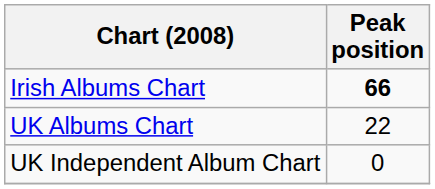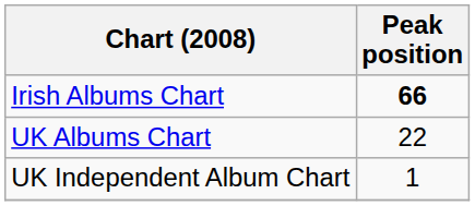 <table class="wikitable sortable">
 <tr>
 <th style="text-align:center;">Chart (2008)</th>
 <th style="text-align:center;">Peak<br>position</th>
 </tr>
 <tr>
 <td align="left"><a href='#'>Irish Albums Chart</a></td>
 <td style="text-align:center;"><strong>66</strong></td>
 </tr>
 <tr>
 <td align="left"><a href='#'>UK Albums Chart</a></td>
 <td style="text-align:center;">22</td>
 </tr>
 <tr>
 <td align="left">UK Independent Album Chart</td>
-<td style="text-align:center;">0</td>
+<td style="text-align:center;">1</td>
 </tr>
 <tr>
 </tr>
 </table>
